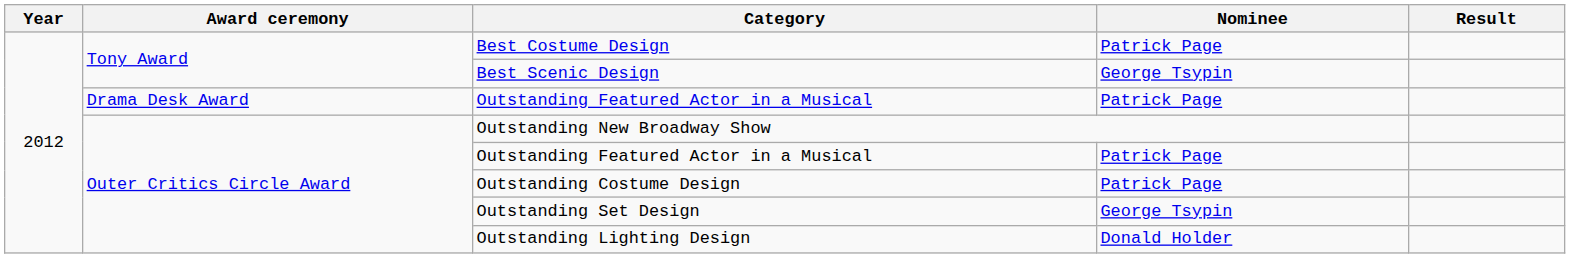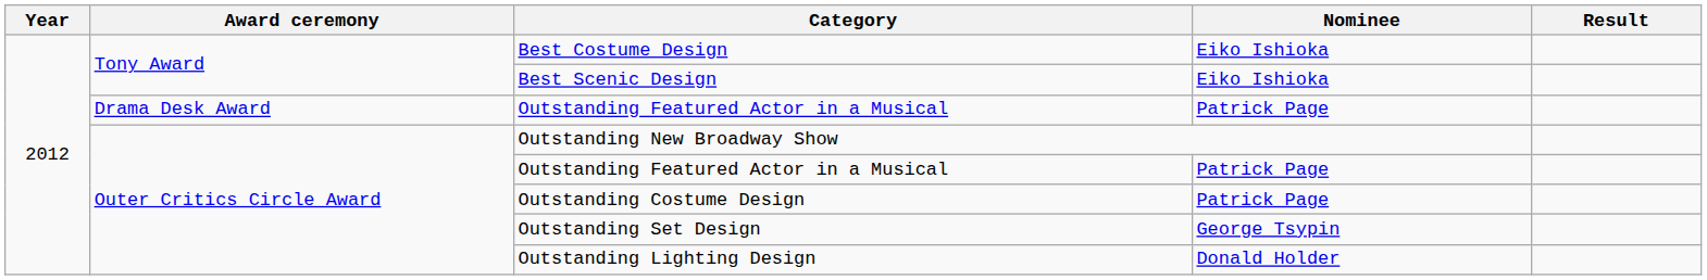 <table class="wikitable" width="95%">
 <tr>
 <th width="5%">Year</th>
 <th width="25%">Award ceremony</th>
 <th width="40%">Category</th>
 <th width="20%">Nominee</th>
 <th width="10%">Result</th>
 </tr>
 <tr>
 <td rowspan="8" align="center">2012</td>
 <td rowspan="2"><a href='#'>Tony Award</a></td>
 <td><a href='#'>Best Costume Design</a></td>
-<td><a href='#'>Patrick Page</a></td>
+<td><a href='#'>Eiko Ishioka</a></td>
 <td></td>
 </tr>
 <tr>
 <td><a href='#'>Best Scenic Design</a></td>
-<td><a href='#'>George Tsypin</a></td>
+<td><a href='#'>Eiko Ishioka</a></td>
 <td></td>
 </tr>
 <tr>
 <td><a href='#'>Drama Desk Award</a></td>
 <td><a href='#'>Outstanding Featured Actor in a Musical</a></td>
 <td><a href='#'>Patrick Page</a></td>
 <td></td>
 </tr>
 <tr>
 <td rowspan=5><a href='#'>Outer Critics Circle Award</a></td>
 <td colspan=2>Outstanding New Broadway Show</td>
 <td></td>
 </tr>
 <tr>
 <td>Outstanding Featured Actor in a Musical</td>
 <td><a href='#'>Patrick Page</a></td>
 <td></td>
 </tr>
 <tr>
 <td>Outstanding Costume Design</td>
 <td><a href='#'>Patrick Page</a></td>
 <td></td>
 </tr>
 <tr>
 <td>Outstanding Set Design</td>
 <td><a href='#'>George Tsypin</a></td>
 <td></td>
 </tr>
 <tr>
 <td>Outstanding Lighting Design</td>
 <td><a href='#'>Donald Holder</a></td>
 <td></td>
 </tr>
 </table>
